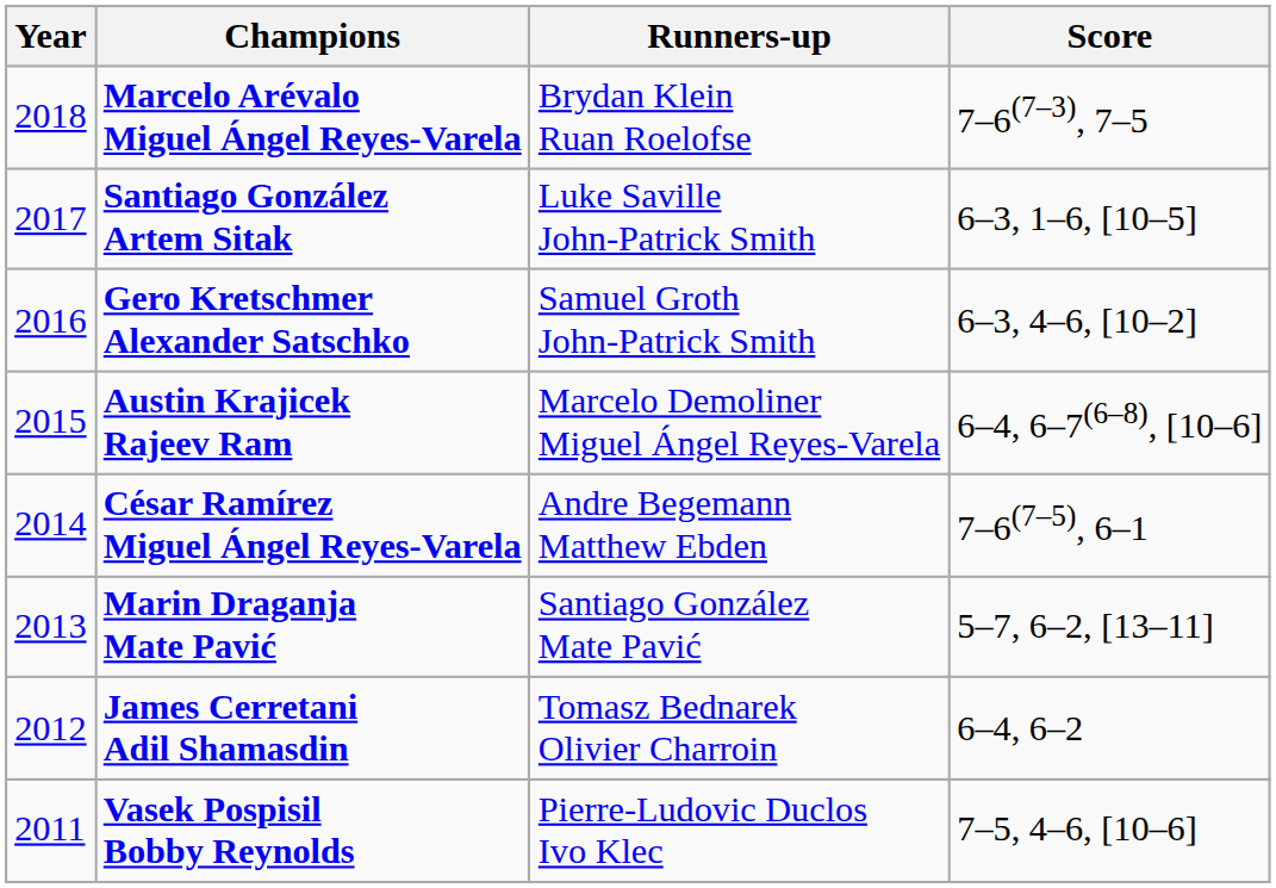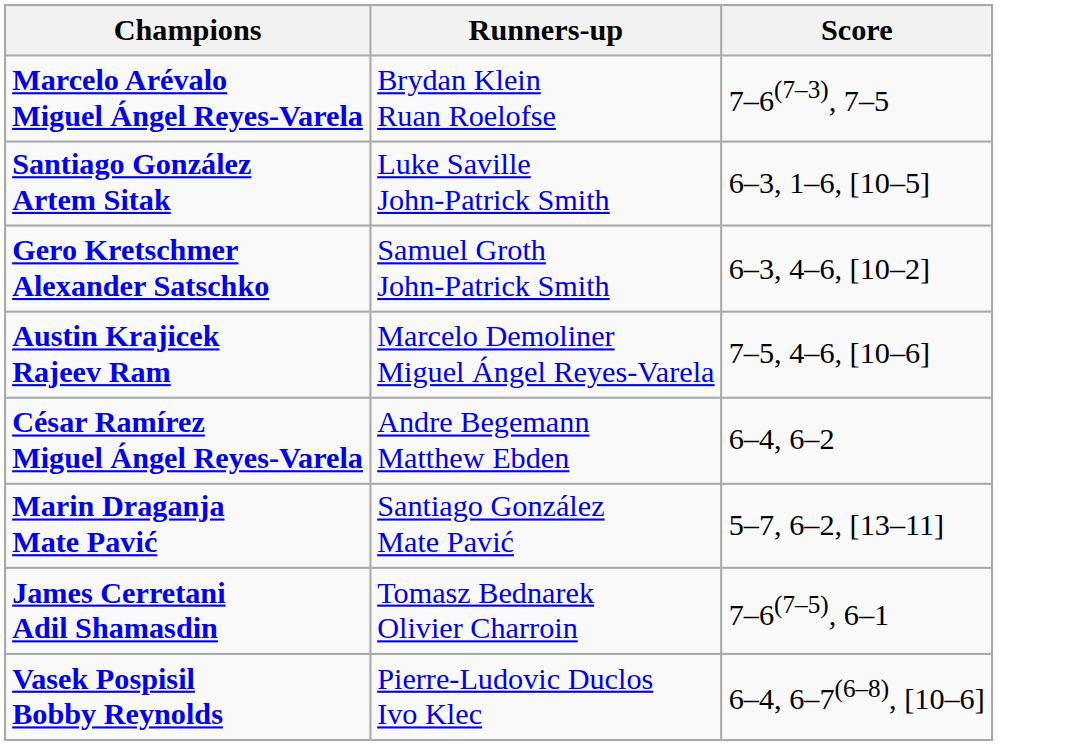 <table class="wikitable" style="font-size:90%">
 <tr>
-<th>Year</th>
 <th>Champions</th>
 <th>Runners-up</th>
 <th>Score</th>
 </tr>
 <tr>
-<td><a href='#'>2018</a></td>
 <td> <strong><a href='#'>Marcelo Arévalo</a></strong><br> <strong><a href='#'>Miguel Ángel Reyes-Varela</a></strong></td>
 <td> <a href='#'>Brydan Klein</a><br> <a href='#'>Ruan Roelofse</a></td>
 <td>7–6<sup>(7–3)</sup>, 7–5</td>
 </tr>
 <tr>
-<td><a href='#'>2017</a></td>
 <td> <strong><a href='#'>Santiago González</a></strong><br> <strong><a href='#'>Artem Sitak</a></strong></td>
 <td> <a href='#'>Luke Saville</a><br> <a href='#'>John-Patrick Smith</a></td>
 <td>6–3, 1–6, [10–5]</td>
 </tr>
 <tr>
-<td><a href='#'>2016</a></td>
 <td> <strong><a href='#'>Gero Kretschmer</a></strong><br> <strong><a href='#'>Alexander Satschko</a></strong></td>
 <td> <a href='#'>Samuel Groth</a> <br>  <a href='#'>John-Patrick Smith</a></td>
 <td>6–3, 4–6, [10–2]</td>
 </tr>
 <tr>
-<td><a href='#'>2015</a></td>
 <td> <strong><a href='#'>Austin Krajicek</a></strong><br> <strong><a href='#'>Rajeev Ram</a></strong></td>
 <td> <a href='#'>Marcelo Demoliner</a><br> <a href='#'>Miguel Ángel Reyes-Varela</a></td>
-<td>6–4, 6–7<sup>(6–8)</sup>, [10–6]</td>
+<td>7–5, 4–6, [10–6]</td>
 </tr>
 <tr>
-<td><a href='#'>2014</a></td>
 <td> <strong><a href='#'>César Ramírez</a></strong><br> <strong><a href='#'>Miguel Ángel Reyes-Varela</a></strong></td>
 <td> <a href='#'>Andre Begemann</a><br> <a href='#'>Matthew Ebden</a></td>
-<td>7–6<sup>(7–5)</sup>, 6–1</td>
+<td>6–4, 6–2</td>
 </tr>
 <tr>
-<td><a href='#'>2013</a></td>
 <td> <strong><a href='#'>Marin Draganja</a></strong> <br>  <strong><a href='#'>Mate Pavić</a></strong></td>
 <td> <a href='#'>Santiago González</a><br> <a href='#'>Mate Pavić</a></td>
 <td>5–7, 6–2, [13–11]</td>
 </tr>
 <tr>
-<td><a href='#'>2012</a></td>
 <td> <strong><a href='#'>James Cerretani</a></strong> <br>  <strong><a href='#'>Adil Shamasdin</a></strong></td>
 <td> <a href='#'>Tomasz Bednarek</a> <br>  <a href='#'>Olivier Charroin</a></td>
-<td>6–4, 6–2</td>
+<td>7–6<sup>(7–5)</sup>, 6–1</td>
 </tr>
 <tr>
-<td><a href='#'>2011</a></td>
 <td> <strong><a href='#'>Vasek Pospisil</a></strong> <br>  <strong><a href='#'>Bobby Reynolds</a></strong></td>
 <td> <a href='#'>Pierre-Ludovic Duclos</a> <br>  <a href='#'>Ivo Klec</a></td>
-<td>7–5, 4–6, [10–6]</td>
+<td>6–4, 6–7<sup>(6–8)</sup>, [10–6]</td>
 </tr>
 </table>
